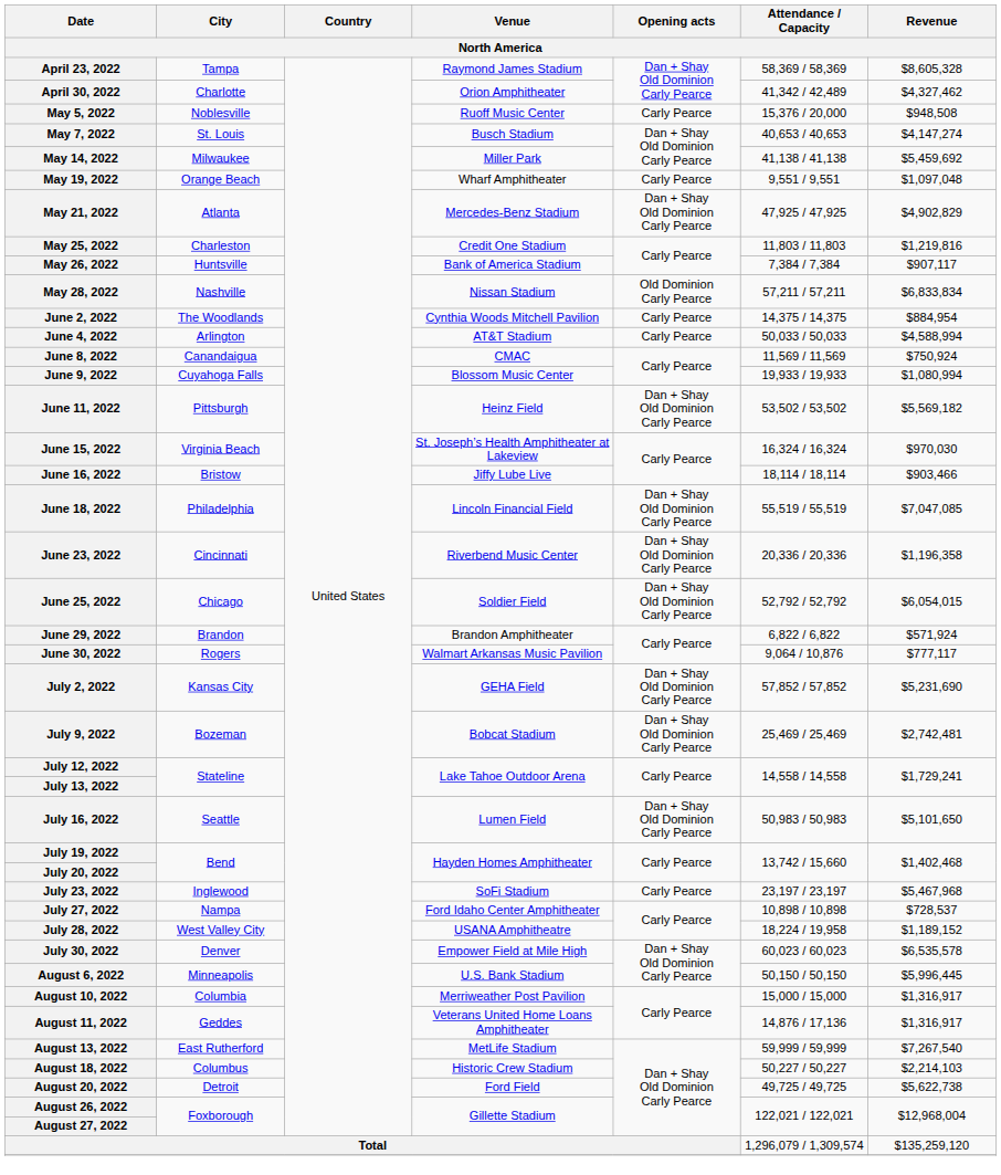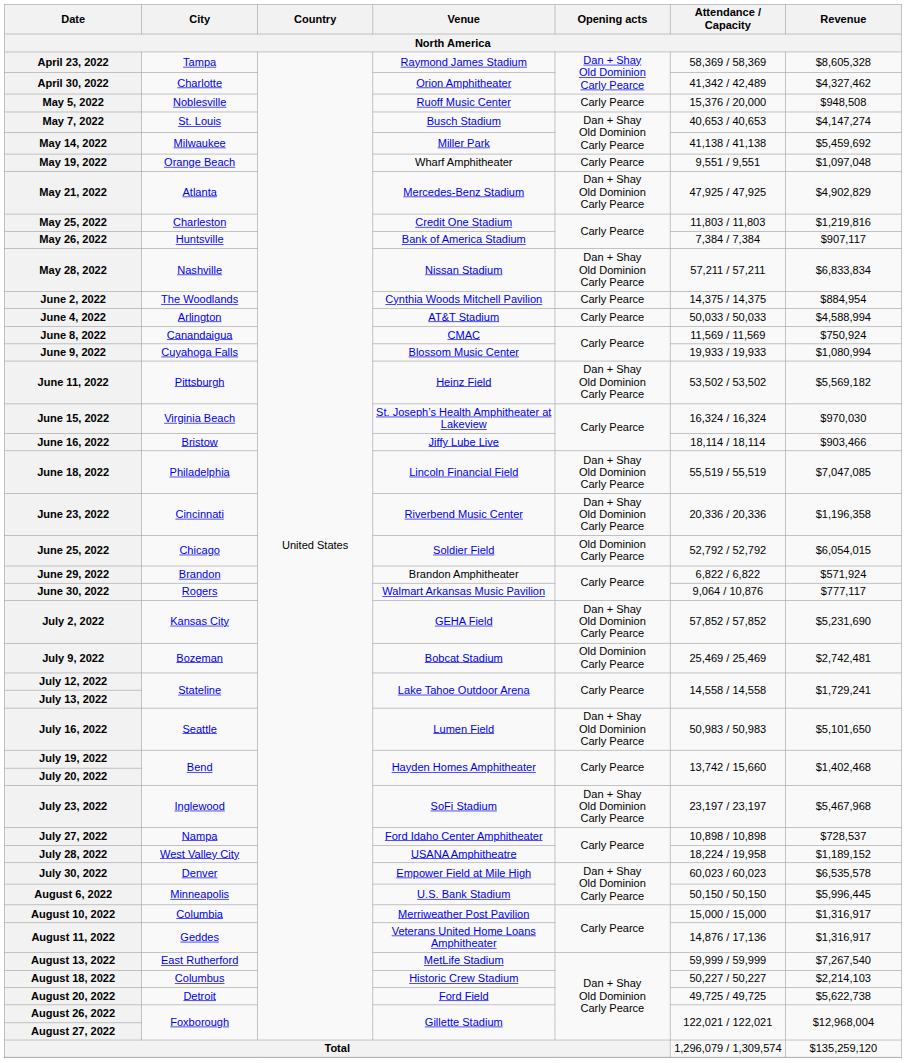 <table class="wikitable plainrowheaders" style="text-align:center;">
 <tr>
 <th scope="col" style="width:12em;">Date</th>
 <th scope="col" style="width:10em;">City</th>
 <th scope="col" style="width:10em;">Country</th>
 <th scope="col" style="width:16em;">Venue</th>
 <th scope="col" style="width:10em;">Opening acts</th>
 <th scope="col" style="width:10em;">Attendance / Capacity</th>
 <th scope="col" style="width:10em;">Revenue</th>
 </tr>
 <tr>
 <th colspan="7">North America </th>
 </tr>
 <tr>
 <th scope="row" style="text-align:center;">April 23, 2022</th>
 <td><a href='#'>Tampa</a></td>
 <td rowspan="41">United States</td>
 <td><a href='#'>Raymond James Stadium</a></td>
 <td rowspan="2"><a href='#'>Dan + Shay</a><br><a href='#'>Old Dominion</a><br><a href='#'>Carly Pearce</a></td>
 <td>58,369 / 58,369</td>
 <td>$8,605,328</td>
 </tr>
 <tr>
 <th scope="row" style="text-align:center;">April 30, 2022</th>
 <td><a href='#'>Charlotte</a></td>
 <td><a href='#'>Orion Amphitheater</a></td>
 <td>41,342 / 42,489</td>
 <td>$4,327,462</td>
 </tr>
 <tr>
 <th scope="row" style="text-align:center;">May 5, 2022</th>
 <td><a href='#'> Noblesville</a></td>
 <td><a href='#'>Ruoff Music Center</a></td>
 <td>Carly Pearce</td>
 <td>15,376 / 20,000</td>
 <td>$948,508</td>
 </tr>
 <tr>
 <th scope="row" style="text-align:center;">May 7, 2022</th>
 <td><a href='#'>St. Louis</a></td>
 <td><a href='#'>Busch Stadium</a></td>
 <td rowspan="2">Dan + Shay<br> Old Dominion <br>Carly Pearce</td>
 <td>40,653 / 40,653</td>
 <td>$4,147,274</td>
 </tr>
 <tr>
 <th scope="row" style="text-align:center;">May 14, 2022</th>
 <td><a href='#'>Milwaukee</a></td>
 <td><a href='#'>Miller Park</a></td>
 <td>41,138 / 41,138</td>
 <td>$5,459,692</td>
 </tr>
 <tr>
 <th scope="row" style="text-align:center;">May 19, 2022</th>
 <td><a href='#'> Orange Beach</a></td>
 <td>Wharf Amphitheater</td>
 <td>Carly Pearce</td>
 <td>9,551 / 9,551</td>
 <td>$1,097,048</td>
 </tr>
 <tr>
 <th scope="row" style="text-align:center;">May 21, 2022</th>
 <td><a href='#'>Atlanta</a></td>
 <td><a href='#'>Mercedes-Benz Stadium</a></td>
 <td Dan + Shay>Dan + Shay<br>Old Dominion<br>Carly Pearce</td>
 <td>47,925 / 47,925</td>
 <td>$4,902,829</td>
 </tr>
 <tr>
 <th scope="row" style="text-align:center;">May 25, 2022</th>
 <td><a href='#'>Charleston</a></td>
 <td><a href='#'>Credit One Stadium</a></td>
 <td rowspan="2">Carly Pearce</td>
 <td>11,803 / 11,803</td>
 <td>$1,219,816</td>
 </tr>
 <tr>
 <th scope="row" style="text-align:center;">May 26, 2022</th>
 <td><a href='#'>Huntsville</a></td>
 <td><a href='#'>Bank of America Stadium</a></td>
 <td>7,384 / 7,384</td>
 <td>$907,117</td>
 </tr>
 <tr>
 <th scope="row" style="text-align:center;">May 28, 2022</th>
 <td><a href='#'>Nashville</a></td>
 <td><a href='#'>Nissan Stadium</a></td>
-<td>Old Dominion<br>Carly Pearce</td>
+<td>Dan + Shay<br>Old Dominion<br>Carly Pearce</td>
 <td>57,211 / 57,211</td>
 <td>$6,833,834</td>
 </tr>
 <tr>
 <th scope="row" style="text-align:center;">June 2, 2022</th>
 <td><a href='#'> The Woodlands</a></td>
 <td><a href='#'>Cynthia Woods Mitchell Pavilion</a></td>
 <td>Carly Pearce</td>
 <td>14,375 / 14,375</td>
 <td>$884,954</td>
 </tr>
 <tr>
 <th scope="row" style="text-align:center;">June 4, 2022</th>
 <td><a href='#'>Arlington</a></td>
 <td><a href='#'>AT&T Stadium</a></td>
 <td>Carly Pearce</td>
 <td>50,033 / 50,033</td>
 <td>$4,588,994</td>
 </tr>
 <tr>
 <th scope="row" style="text-align:center;">June 8, 2022</th>
 <td><a href='#'> Canandaigua</a></td>
 <td><a href='#'> CMAC</a></td>
 <td rowspan="2">Carly Pearce</td>
 <td>11,569 / 11,569</td>
 <td>$750,924</td>
 </tr>
 <tr>
 <th scope="row" style="text-align:center;">June 9, 2022</th>
 <td><a href='#'>Cuyahoga Falls</a></td>
 <td><a href='#'>Blossom Music Center</a></td>
 <td>19,933 / 19,933</td>
 <td>$1,080,994</td>
 </tr>
 <tr>
 <th scope="row" style="text-align:center;">June 11, 2022</th>
 <td><a href='#'>Pittsburgh</a></td>
 <td><a href='#'>Heinz Field</a></td>
 <td>Dan + Shay<br>Old Dominion<br>Carly Pearce</td>
 <td>53,502 / 53,502</td>
 <td>$5,569,182</td>
 </tr>
 <tr>
 <th scope="row" style="text-align:center;">June 15, 2022</th>
 <td><a href='#'> Virginia Beach</a></td>
 <td><a href='#'> St. Joseph’s Health Amphitheater at Lakeview</a></td>
 <td rowspan="2">Carly Pearce</td>
 <td>16,324 / 16,324</td>
 <td>$970,030</td>
 </tr>
 <tr>
 <th scope="row" style="text-align:center;">June 16, 2022</th>
 <td><a href='#'> Bristow</a></td>
 <td><a href='#'>Jiffy Lube Live</a></td>
 <td>18,114 / 18,114</td>
 <td>$903,466</td>
 </tr>
 <tr>
 <th scope="row" style="text-align:center;">June 18, 2022</th>
 <td><a href='#'>Philadelphia</a></td>
 <td><a href='#'>Lincoln Financial Field</a></td>
 <td>Dan + Shay<br>Old Dominion<br>Carly Pearce</td>
 <td>55,519 / 55,519</td>
 <td>$7,047,085</td>
 </tr>
 <tr>
 <th scope="row" style="text-align:center;">June 23, 2022</th>
 <td><a href='#'> Cincinnati</a></td>
 <td><a href='#'>Riverbend Music Center</a></td>
 <td>Dan + Shay<br>Old Dominion<br>Carly Pearce</td>
 <td>20,336 / 20,336</td>
 <td>$1,196,358</td>
 </tr>
 <tr>
 <th scope="row" style="text-align:center;">June 25, 2022</th>
 <td><a href='#'>Chicago</a></td>
 <td><a href='#'>Soldier Field</a></td>
-<td>Dan + Shay<br>Old Dominion<br>Carly Pearce</td>
+<td>Old Dominion<br>Carly Pearce</td>
 <td>52,792 / 52,792</td>
 <td>$6,054,015</td>
 </tr>
 <tr>
 <th scope="row" style="text-align:center;">June 29, 2022</th>
 <td><a href='#'> Brandon</a></td>
 <td>Brandon Amphitheater</td>
 <td rowspan="2">Carly Pearce</td>
 <td>6,822 / 6,822</td>
 <td>$571,924</td>
 </tr>
 <tr>
 <th scope="row" style="text-align:center;">June 30, 2022</th>
 <td><a href='#'> Rogers</a></td>
 <td><a href='#'>Walmart Arkansas Music Pavilion</a></td>
 <td>9,064 / 10,876</td>
 <td>$777,117</td>
 </tr>
 <tr>
 <th scope="row" style="text-align:center;">July 2, 2022</th>
 <td><a href='#'>Kansas City</a></td>
 <td><a href='#'>GEHA Field</a></td>
 <td>Dan + Shay<br>Old Dominion<br>Carly Pearce</td>
 <td>57,852 / 57,852</td>
 <td>$5,231,690</td>
 </tr>
 <tr>
 <th scope="row" style="text-align:center;">July 9, 2022</th>
 <td><a href='#'>Bozeman</a></td>
 <td><a href='#'>Bobcat Stadium</a></td>
-<td>Dan + Shay<br>Old Dominion<br>Carly Pearce</td>
+<td>Old Dominion<br>Carly Pearce</td>
 <td>25,469 / 25,469</td>
 <td>$2,742,481</td>
 </tr>
 <tr>
 <th scope="row" style="text-align:center;">July 12, 2022</th>
 <td rowspan="2"><a href='#'>Stateline</a></td>
 <td rowspan="2"><a href='#'>Lake Tahoe Outdoor Arena</a></td>
 <td rowspan="2">Carly Pearce</td>
 <td rowspan="2">14,558 / 14,558</td>
 <td rowspan="2">$1,729,241</td>
 </tr>
 <tr>
 <th scope="row" style="text-align:center;">July 13, 2022</th>
 </tr>
 <tr>
 <th scope="row" style="text-align:center;">July 16, 2022</th>
 <td><a href='#'>Seattle</a></td>
 <td><a href='#'>Lumen Field</a></td>
 <td>Dan + Shay<br>Old Dominion<br>Carly Pearce</td>
 <td>50,983 / 50,983</td>
 <td>$5,101,650</td>
 </tr>
 <tr>
 <th scope="row" style="text-align:center;">July 19, 2022</th>
 <td rowspan="2"><a href='#'>Bend</a></td>
 <td rowspan="2"><a href='#'>Hayden Homes Amphitheater</a></td>
 <td rowspan="2">Carly Pearce</td>
 <td rowspan="2">13,742 / 15,660</td>
 <td rowspan="2">$1,402,468</td>
 </tr>
 <tr>
 <th scope="row" style="text-align:center;">July 20, 2022</th>
 </tr>
 <tr>
 <th scope="row" style="text-align:center;">July 23, 2022</th>
 <td><a href='#'>Inglewood</a></td>
 <td><a href='#'>SoFi Stadium</a></td>
-<td>Carly Pearce</td>
+<td>Dan + Shay<br>Old Dominion<br>Carly Pearce</td>
 <td>23,197 / 23,197</td>
 <td>$5,467,968</td>
 </tr>
 <tr>
 <th scope="row" style="text-align:center;">July 27, 2022</th>
 <td><a href='#'> Nampa</a></td>
 <td><a href='#'> Ford Idaho Center Amphitheater</a></td>
 <td rowspan="2">Carly Pearce</td>
 <td>10,898 / 10,898</td>
 <td>$728,537</td>
 </tr>
 <tr>
 <th scope="row" style="text-align:center;">July 28, 2022</th>
 <td><a href='#'> West Valley City</a></td>
 <td><a href='#'>USANA Amphitheatre</a></td>
 <td>18,224 / 19,958</td>
 <td>$1,189,152</td>
 </tr>
 <tr>
 <th scope="row" style="text-align:center;">July 30, 2022</th>
 <td><a href='#'>Denver</a></td>
 <td><a href='#'>Empower Field at Mile High</a></td>
 <td rowspan="2">Dan + Shay<br>Old Dominion<br>Carly Pearce</td>
 <td>60,023 / 60,023</td>
 <td>$6,535,578</td>
 </tr>
 <tr>
 <th scope="row" style="text-align:center;">August 6, 2022</th>
 <td><a href='#'>Minneapolis</a></td>
 <td><a href='#'>U.S. Bank Stadium</a></td>
 <td>50,150 / 50,150</td>
 <td>$5,996,445</td>
 </tr>
 <tr>
 <th scope="row" style="text-align:center;">August 10, 2022</th>
 <td><a href='#'>Columbia</a></td>
 <td><a href='#'>Merriweather Post Pavilion</a></td>
 <td rowspan="2">Carly Pearce</td>
 <td>15,000 / 15,000</td>
 <td>$1,316,917</td>
 </tr>
 <tr>
 <th scope="row" style="text-align:center;">August 11, 2022</th>
 <td><a href='#'> Geddes</a></td>
 <td><a href='#'>Veterans United Home Loans Amphitheater</a></td>
 <td>14,876 / 17,136</td>
 <td>$1,316,917</td>
 </tr>
 <tr>
 <th scope="row" style="text-align:center;">August 13, 2022</th>
 <td><a href='#'>East Rutherford</a></td>
 <td><a href='#'>MetLife Stadium</a></td>
 <td rowspan="5">Dan + Shay<br>Old Dominion<br>Carly Pearce</td>
 <td>59,999 / 59,999</td>
 <td>$7,267,540</td>
 </tr>
 <tr>
 <th scope="row" style="text-align:center;">August 18, 2022</th>
 <td><a href='#'>Columbus</a></td>
 <td><a href='#'>Historic Crew Stadium</a></td>
 <td>50,227 / 50,227</td>
 <td>$2,214,103</td>
 </tr>
 <tr>
 <th scope="row" style="text-align:center;">August 20, 2022</th>
 <td><a href='#'>Detroit</a></td>
 <td><a href='#'>Ford Field</a></td>
 <td>49,725 / 49,725</td>
 <td>$5,622,738</td>
 </tr>
 <tr>
 <th scope="row" style="text-align:center;">August 26, 2022</th>
 <td rowspan="2"><a href='#'>Foxborough</a></td>
 <td rowspan="2"><a href='#'>Gillette Stadium</a></td>
 <td rowspan="2">122,021 / 122,021</td>
 <td rowspan="2">$12,968,004</td>
 </tr>
 <tr>
 <th scope="row" style="text-align:center;">August 27, 2022</th>
 </tr>
 <tr>
 <th colspan=5>Total</th>
 <td>1,296,079 / 1,309,574</td>
 <td>$135,259,120</td>
 </tr>
 <tr>
 </tr>
 <tr>
 </tr>
 </table>
